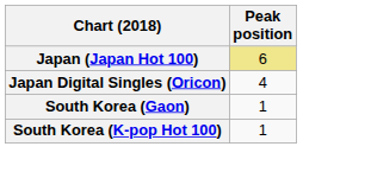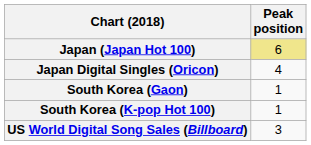 <table class="wikitable sortable plainrowheaders" style="text-align:center">
 <tr>
 <th scope="col">Chart (2018)</th>
 <th scope="col">Peak<br>position</th>
 </tr>
 <tr>
 <th scope="row">Japan (<a href='#'>Japan Hot 100</a>)</th>
 <td style="background: khaki;">6</td>
 </tr>
 <tr>
 <th scope="row">Japan Digital Singles (<a href='#'>Oricon</a>)</th>
 <td>4</td>
 </tr>
 <tr>
 <th scope="row">South Korea (<a href='#'>Gaon</a>)</th>
 <td>1</td>
 </tr>
 <tr>
 <th scope="row">South Korea (<a href='#'>K-pop Hot 100</a>)</th>
 <td>1</td>
 </tr>
+<tr>
+<th scope="row">US <a href='#'>World Digital Song Sales</a> (<em><a href='#'>Billboard</a></em>)</th>
+<td>3</td>
+</tr>
 </table>
